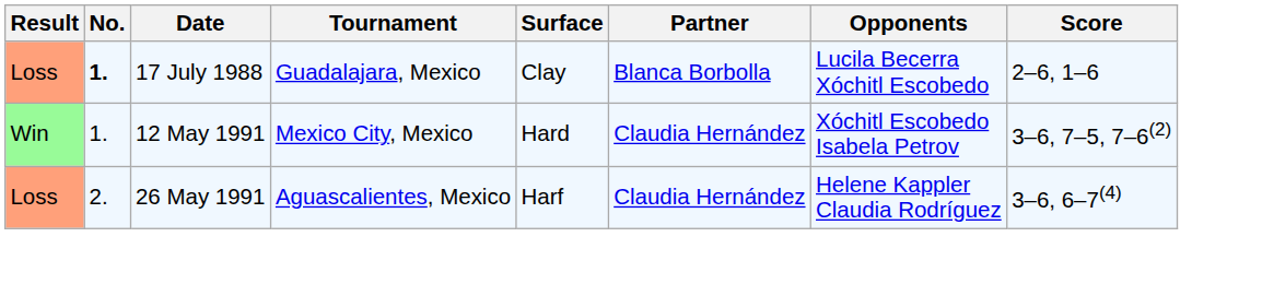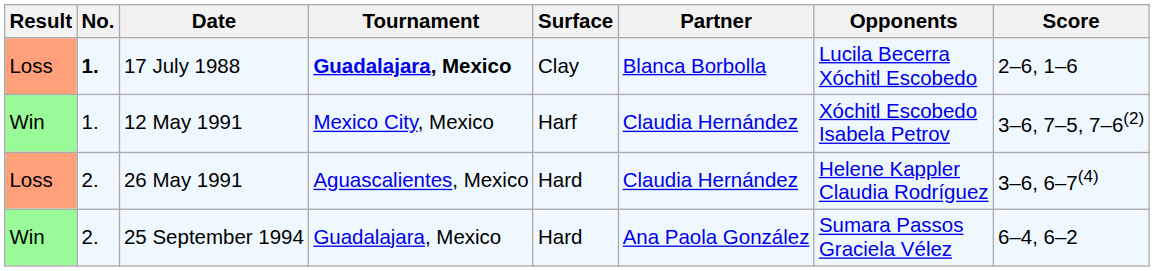 <table class="sortable wikitable" style=font-size:97%>
 <tr>
 <th>Result</th>
 <th>No.</th>
 <th>Date</th>
 <th>Tournament</th>
 <th>Surface</th>
 <th>Partner</th>
 <th>Opponents</th>
 <th>Score</th>
 </tr>
 <tr bgcolor="#f0f8ff">
 <td style="background:#ffa07a;">Loss</td>
 <td><strong>1.</strong></td>
 <td>17 July 1988</td>
-<td><a href='#'>Guadalajara</a>, Mexico</td>
+<td><strong><a href='#'>Guadalajara</a>, Mexico</strong></td>
 <td>Clay</td>
 <td> <a href='#'>Blanca Borbolla</a></td>
 <td> <a href='#'>Lucila Becerra</a> <br>  <a href='#'>Xóchitl Escobedo</a></td>
 <td>2–6, 1–6</td>
 </tr>
 <tr bgcolor="#f0f8ff">
 <td style="background:#98fb98;">Win</td>
 <td>1.</td>
 <td>12 May 1991</td>
 <td><a href='#'>Mexico City</a>, Mexico</td>
-<td>Hard</td>
+<td>Harf</td>
 <td> <a href='#'>Claudia Hernández</a></td>
 <td> <a href='#'>Xóchitl Escobedo</a> <br>  <a href='#'>Isabela Petrov</a></td>
 <td>3–6, 7–5, 7–6<sup>(2)</sup></td>
 </tr>
 <tr bgcolor="#f0f8ff">
 <td style="background:#ffa07a;">Loss</td>
 <td>2.</td>
 <td>26 May 1991</td>
 <td><a href='#'>Aguascalientes</a>, Mexico</td>
-<td>Harf</td>
+<td>Hard</td>
 <td> <a href='#'>Claudia Hernández</a></td>
 <td> <a href='#'>Helene Kappler</a> <br>  <a href='#'>Claudia Rodríguez</a></td>
 <td>3–6, 6–7<sup>(4)</sup></td>
 </tr>
+<tr style="background:#f0f8ff;">
+<td style="background:#98fb98;">Win</td>
+<td>2.</td>
+<td>25 September 1994</td>
+<td><a href='#'>Guadalajara</a>, Mexico</td>
+<td>Hard</td>
+<td> <a href='#'>Ana Paola González</a></td>
+<td> <a href='#'>Sumara Passos</a> <br>  <a href='#'>Graciela Vélez</a></td>
+<td>6–4, 6–2</td>
+</tr>
 </table>
